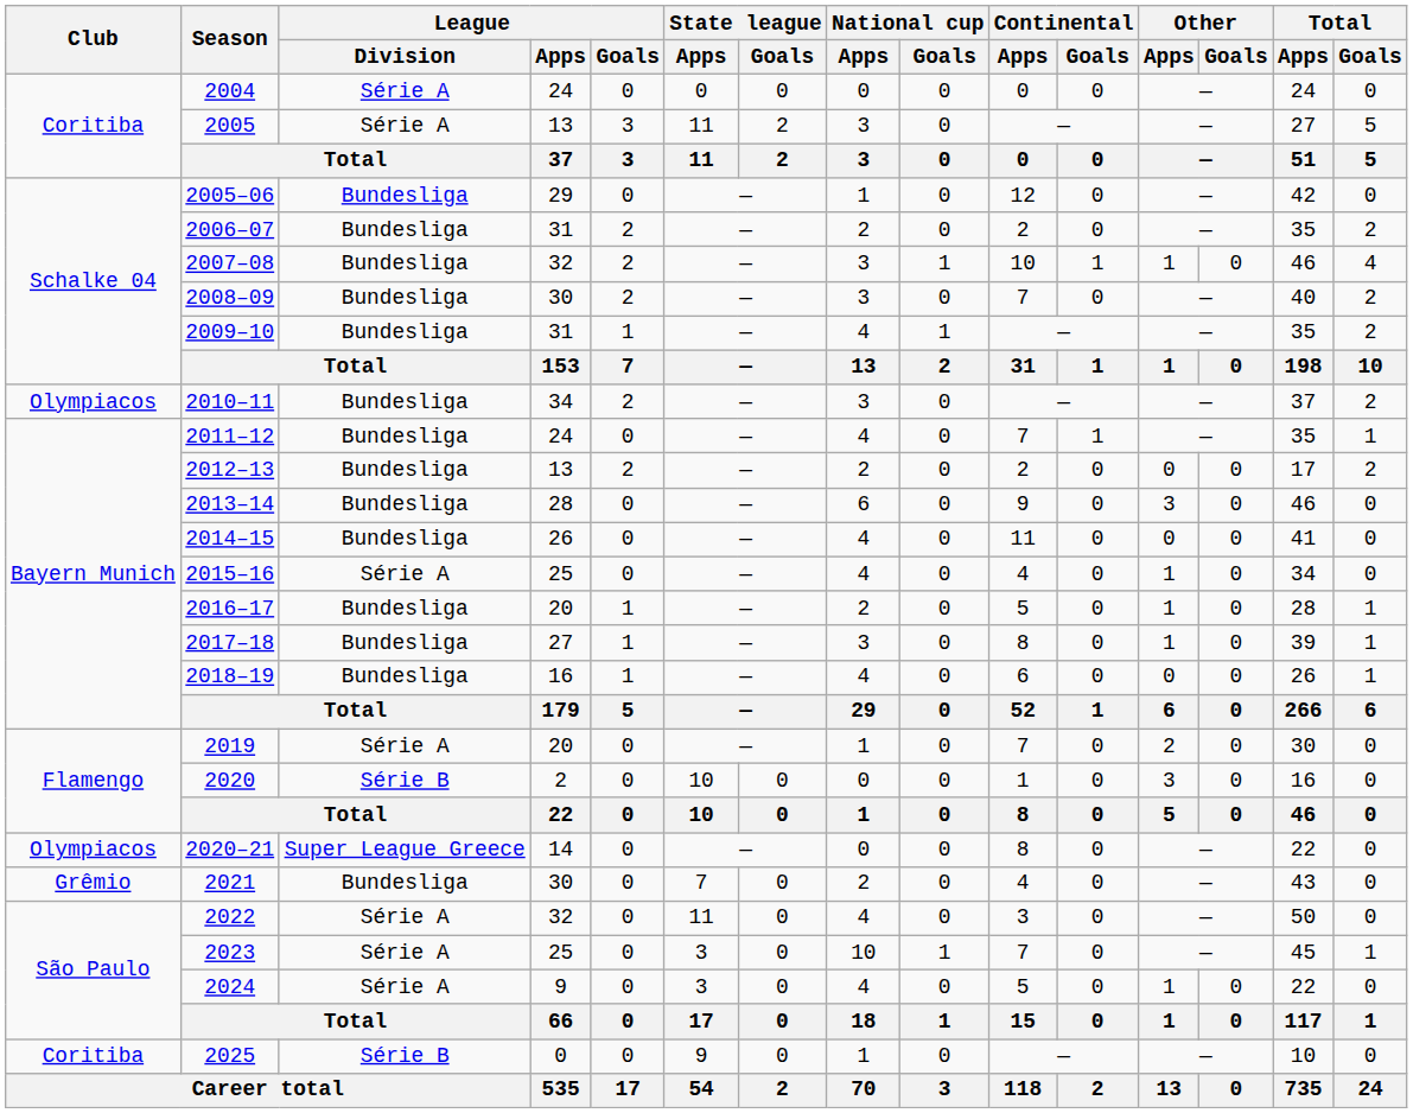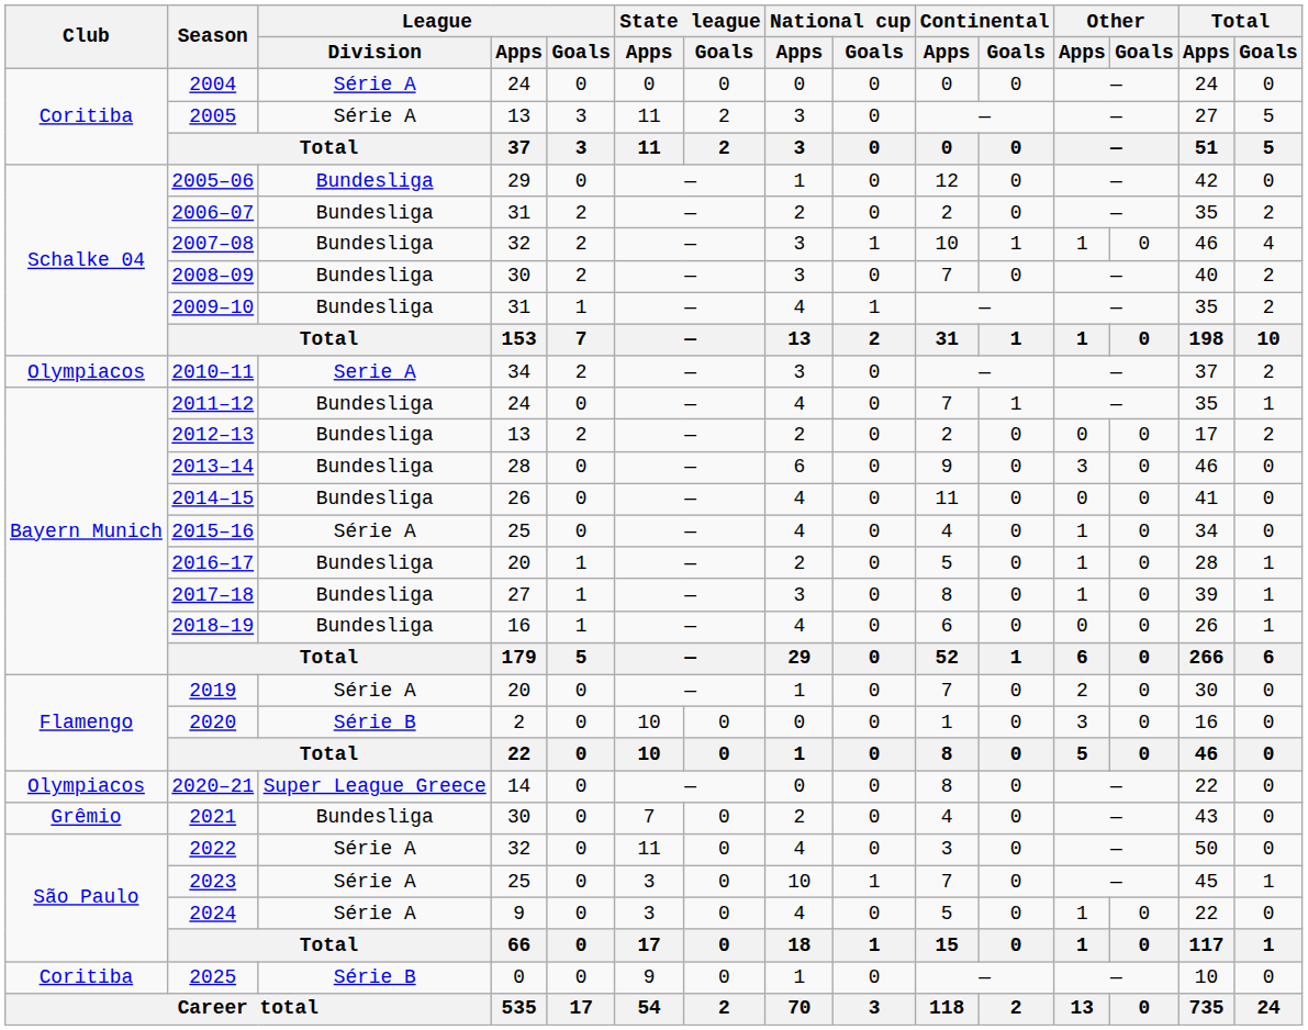 <table class="wikitable" style="text-align:center">
 <tr>
 <th rowspan="2">Club</th>
 <th rowspan="2">Season</th>
 <th colspan="3">League</th>
 <th colspan="2">State league</th>
 <th colspan="2">National cup</th>
 <th colspan="2">Continental</th>
 <th colspan="2">Other</th>
 <th colspan="2">Total</th>
 </tr>
 <tr>
 <th>Division</th>
 <th>Apps</th>
 <th>Goals</th>
 <th>Apps</th>
 <th>Goals</th>
 <th>Apps</th>
 <th>Goals</th>
 <th>Apps</th>
 <th>Goals</th>
 <th>Apps</th>
 <th>Goals</th>
 <th>Apps</th>
 <th>Goals</th>
 </tr>
 <tr>
 <td rowspan="3"><a href='#'>Coritiba</a></td>
 <td><a href='#'>2004</a></td>
 <td><a href='#'>Série A</a></td>
 <td>24</td>
 <td>0</td>
 <td>0</td>
 <td>0</td>
 <td>0</td>
 <td>0</td>
 <td>0</td>
 <td>0</td>
 <td colspan="2">—</td>
 <td>24</td>
 <td>0</td>
 </tr>
 <tr>
 <td><a href='#'>2005</a></td>
 <td>Série A</td>
 <td>13</td>
 <td>3</td>
 <td>11</td>
 <td>2</td>
 <td>3</td>
 <td>0</td>
 <td colspan="2">—</td>
 <td colspan="2">—</td>
 <td>27</td>
 <td>5</td>
 </tr>
 <tr>
 <th colspan="2">Total</th>
 <th>37</th>
 <th>3</th>
 <th>11</th>
 <th>2</th>
 <th>3</th>
 <th>0</th>
 <th>0</th>
 <th>0</th>
 <th colspan="2">—</th>
 <th>51</th>
 <th>5</th>
 </tr>
 <tr>
 <td rowspan="6"><a href='#'>Schalke 04</a></td>
 <td><a href='#'>2005–06</a></td>
 <td><a href='#'>Bundesliga</a></td>
 <td>29</td>
 <td>0</td>
 <td colspan="2">—</td>
 <td>1</td>
 <td>0</td>
 <td>12</td>
 <td>0</td>
 <td colspan="2">—</td>
 <td>42</td>
 <td>0</td>
 </tr>
 <tr>
 <td><a href='#'>2006–07</a></td>
 <td>Bundesliga</td>
 <td>31</td>
 <td>2</td>
 <td colspan="2">—</td>
 <td>2</td>
 <td>0</td>
 <td>2</td>
 <td>0</td>
 <td colspan="2">—</td>
 <td>35</td>
 <td>2</td>
 </tr>
 <tr>
 <td><a href='#'>2007–08</a></td>
 <td>Bundesliga</td>
 <td>32</td>
 <td>2</td>
 <td colspan="2">—</td>
 <td>3</td>
 <td>1</td>
 <td>10</td>
 <td>1</td>
 <td>1</td>
 <td>0</td>
 <td>46</td>
 <td>4</td>
 </tr>
 <tr>
 <td><a href='#'>2008–09</a></td>
 <td>Bundesliga</td>
 <td>30</td>
 <td>2</td>
 <td colspan="2">—</td>
 <td>3</td>
 <td>0</td>
 <td>7</td>
 <td>0</td>
 <td colspan="2">—</td>
 <td>40</td>
 <td>2</td>
 </tr>
 <tr>
 <td><a href='#'>2009–10</a></td>
 <td>Bundesliga</td>
 <td>31</td>
 <td>1</td>
 <td colspan="2">—</td>
 <td>4</td>
 <td>1</td>
 <td colspan="2">—</td>
 <td colspan="2">—</td>
 <td>35</td>
 <td>2</td>
 </tr>
 <tr>
 <th colspan="2">Total</th>
 <th>153</th>
 <th>7</th>
 <th colspan="2">—</th>
 <th>13</th>
 <th>2</th>
 <th>31</th>
 <th>1</th>
 <th>1</th>
 <th>0</th>
 <th>198</th>
 <th>10</th>
 </tr>
 <tr>
 <td><a href='#'>Olympiacos</a></td>
 <td><a href='#'>2010–11</a></td>
-<td>Bundesliga</td>
+<td><a href='#'>Serie A</a></td>
 <td>34</td>
 <td>2</td>
 <td colspan="2">—</td>
 <td>3</td>
 <td>0</td>
 <td colspan="2">—</td>
 <td colspan="2">—</td>
 <td>37</td>
 <td>2</td>
 </tr>
 <tr>
 <td rowspan="9"><a href='#'>Bayern Munich</a></td>
 <td><a href='#'>2011–12</a></td>
 <td>Bundesliga</td>
 <td>24</td>
 <td>0</td>
 <td colspan="2">—</td>
 <td>4</td>
 <td>0</td>
 <td>7</td>
 <td>1</td>
 <td colspan="2">—</td>
 <td>35</td>
 <td>1</td>
 </tr>
 <tr>
 <td><a href='#'>2012–13</a></td>
 <td>Bundesliga</td>
 <td>13</td>
 <td>2</td>
 <td colspan="2">—</td>
 <td>2</td>
 <td>0</td>
 <td>2</td>
 <td>0</td>
 <td>0</td>
 <td>0</td>
 <td>17</td>
 <td>2</td>
 </tr>
 <tr>
 <td><a href='#'>2013–14</a></td>
 <td>Bundesliga</td>
 <td>28</td>
 <td>0</td>
 <td colspan="2">—</td>
 <td>6</td>
 <td>0</td>
 <td>9</td>
 <td>0</td>
 <td>3</td>
 <td>0</td>
 <td>46</td>
 <td>0</td>
 </tr>
 <tr>
 <td><a href='#'>2014–15</a></td>
 <td>Bundesliga</td>
 <td>26</td>
 <td>0</td>
 <td colspan="2">—</td>
 <td>4</td>
 <td>0</td>
 <td>11</td>
 <td>0</td>
 <td>0</td>
 <td>0</td>
 <td>41</td>
 <td>0</td>
 </tr>
 <tr>
 <td><a href='#'>2015–16</a></td>
 <td>Série A</td>
 <td>25</td>
 <td>0</td>
 <td colspan="2">—</td>
 <td>4</td>
 <td>0</td>
 <td>4</td>
 <td>0</td>
 <td>1</td>
 <td>0</td>
 <td>34</td>
 <td>0</td>
 </tr>
 <tr>
 <td><a href='#'>2016–17</a></td>
 <td>Bundesliga</td>
 <td>20</td>
 <td>1</td>
 <td colspan="2">—</td>
 <td>2</td>
 <td>0</td>
 <td>5</td>
 <td>0</td>
 <td>1</td>
 <td>0</td>
 <td>28</td>
 <td>1</td>
 </tr>
 <tr>
 <td><a href='#'>2017–18</a></td>
 <td>Bundesliga</td>
 <td>27</td>
 <td>1</td>
 <td colspan="2">—</td>
 <td>3</td>
 <td>0</td>
 <td>8</td>
 <td>0</td>
 <td>1</td>
 <td>0</td>
 <td>39</td>
 <td>1</td>
 </tr>
 <tr>
 <td><a href='#'>2018–19</a></td>
 <td>Bundesliga</td>
 <td>16</td>
 <td>1</td>
 <td colspan="2">—</td>
 <td>4</td>
 <td>0</td>
 <td>6</td>
 <td>0</td>
 <td>0</td>
 <td>0</td>
 <td>26</td>
 <td>1</td>
 </tr>
 <tr>
 <th colspan="2">Total</th>
 <th>179</th>
 <th>5</th>
 <th colspan="2">—</th>
 <th>29</th>
 <th>0</th>
 <th>52</th>
 <th>1</th>
 <th>6</th>
 <th>0</th>
 <th>266</th>
 <th>6</th>
 </tr>
 <tr>
 <td rowspan="3"><a href='#'>Flamengo</a></td>
 <td><a href='#'>2019</a></td>
 <td>Série A</td>
 <td>20</td>
 <td>0</td>
 <td colspan="2">—</td>
 <td>1</td>
 <td>0</td>
 <td>7</td>
 <td>0</td>
 <td>2</td>
 <td>0</td>
 <td>30</td>
 <td>0</td>
 </tr>
 <tr>
 <td><a href='#'>2020</a></td>
 <td><a href='#'>Série B</a></td>
 <td>2</td>
 <td>0</td>
 <td>10</td>
 <td>0</td>
 <td>0</td>
 <td>0</td>
 <td>1</td>
 <td>0</td>
 <td>3</td>
 <td>0</td>
 <td>16</td>
 <td>0</td>
 </tr>
 <tr>
 <th colspan="2">Total</th>
 <th>22</th>
 <th>0</th>
 <th>10</th>
 <th>0</th>
 <th>1</th>
 <th>0</th>
 <th>8</th>
 <th>0</th>
 <th>5</th>
 <th>0</th>
 <th>46</th>
 <th>0</th>
 </tr>
 <tr>
 <td><a href='#'>Olympiacos</a></td>
 <td><a href='#'>2020–21</a></td>
 <td><a href='#'>Super League Greece</a></td>
 <td>14</td>
 <td>0</td>
 <td colspan="2">—</td>
 <td>0</td>
 <td>0</td>
 <td>8</td>
 <td>0</td>
 <td colspan="2">—</td>
 <td>22</td>
 <td>0</td>
 </tr>
 <tr>
 <td><a href='#'>Grêmio</a></td>
 <td><a href='#'>2021</a></td>
 <td>Bundesliga</td>
 <td>30</td>
 <td>0</td>
 <td>7</td>
 <td>0</td>
 <td>2</td>
 <td>0</td>
 <td>4</td>
 <td>0</td>
 <td colspan="2">—</td>
 <td>43</td>
 <td>0</td>
 </tr>
 <tr>
 <td rowspan="4"><a href='#'>São Paulo</a></td>
 <td><a href='#'>2022</a></td>
 <td>Série A</td>
 <td>32</td>
 <td>0</td>
 <td>11</td>
 <td>0</td>
 <td>4</td>
 <td>0</td>
 <td>3</td>
 <td>0</td>
 <td colspan="2">—</td>
 <td>50</td>
 <td>0</td>
 </tr>
 <tr>
 <td><a href='#'>2023</a></td>
 <td>Série A</td>
 <td>25</td>
 <td>0</td>
 <td>3</td>
 <td>0</td>
 <td>10</td>
 <td>1</td>
 <td>7</td>
 <td>0</td>
 <td colspan="2">—</td>
 <td>45</td>
 <td>1</td>
 </tr>
 <tr>
 <td><a href='#'>2024</a></td>
 <td>Série A</td>
 <td>9</td>
 <td>0</td>
 <td>3</td>
 <td>0</td>
 <td>4</td>
 <td>0</td>
 <td>5</td>
 <td>0</td>
 <td>1</td>
 <td>0</td>
 <td>22</td>
 <td>0</td>
 </tr>
 <tr>
 <th colspan="2">Total</th>
 <th>66</th>
 <th>0</th>
 <th>17</th>
 <th>0</th>
 <th>18</th>
 <th>1</th>
 <th>15</th>
 <th>0</th>
 <th>1</th>
 <th>0</th>
 <th>117</th>
 <th>1</th>
 </tr>
 <tr>
 <td><a href='#'>Coritiba</a></td>
 <td><a href='#'>2025</a></td>
 <td><a href='#'>Série B</a></td>
 <td>0</td>
 <td>0</td>
 <td>9</td>
 <td>0</td>
 <td>1</td>
 <td>0</td>
 <td colspan="2">—</td>
 <td colspan="2">—</td>
 <td>10</td>
 <td>0</td>
 </tr>
 <tr>
 <th colspan="3">Career total</th>
 <th>535</th>
 <th>17</th>
 <th>54</th>
 <th>2</th>
 <th>70</th>
 <th>3</th>
 <th>118</th>
 <th>2</th>
 <th>13</th>
 <th>0</th>
 <th>735</th>
 <th>24</th>
 </tr>
 </table>
